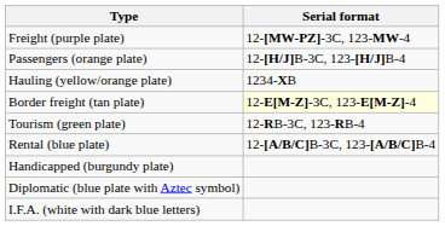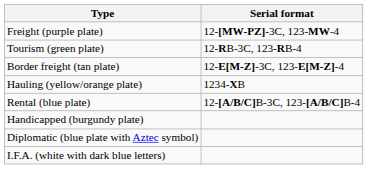 <table class=wikitable>
 <tr>
 <th>Type</th>
 <th>Serial format</th>
 </tr>
 <tr>
 <td>Freight (purple plate)</td>
 <td>12-<strong>[MW-PZ]</strong>-3C, 123-<strong>MW</strong>-4</td>
 </tr>
 <tr>
-<td>Passengers (orange plate)</td>
-<td>12-<strong>[H/J]</strong>B-3C, 123-<strong>[H/J]</strong>B-4</td>
+<td>Tourism (green plate)</td>
+<td>12-<strong>R</strong>B-3C, 123-<strong>R</strong>B-4</td>
+</tr>
+<tr>
+<td>Border freight (tan plate)</td>
+<td>12-<strong>E[M-Z]</strong>-3C, 123-<strong>E[M-Z]</strong>-4</td>
 </tr>
 <tr>
 <td>Hauling (yellow/orange plate)</td>
 <td>1234-<strong>X</strong>B</td>
-</tr>
-<tr>
-<td>Border freight (tan plate)</td>
-<td style="background: lightyellow;">12-<strong>E[M-Z]</strong>-3C, 123-<strong>E[M-Z]</strong>-4</td>
-</tr>
-<tr>
-<td>Tourism (green plate)</td>
-<td>12-<strong>R</strong>B-3C, 123-<strong>R</strong>B-4</td>
 </tr>
 <tr>
 <td>Rental (blue plate)</td>
 <td>12-<strong>[A/B/C]</strong>B-3C, 123-<strong>[A/B/C]</strong>B-4</td>
 </tr>
 <tr>
 <td>Handicapped (burgundy plate)</td>
 <td></td>
 </tr>
 <tr>
 <td>Diplomatic (blue plate with <a href='#'>Aztec</a> symbol)</td>
 <td></td>
 </tr>
 <tr>
 <td>I.F.A. (white with dark blue letters)</td>
 <td></td>
 </tr>
 </table>
